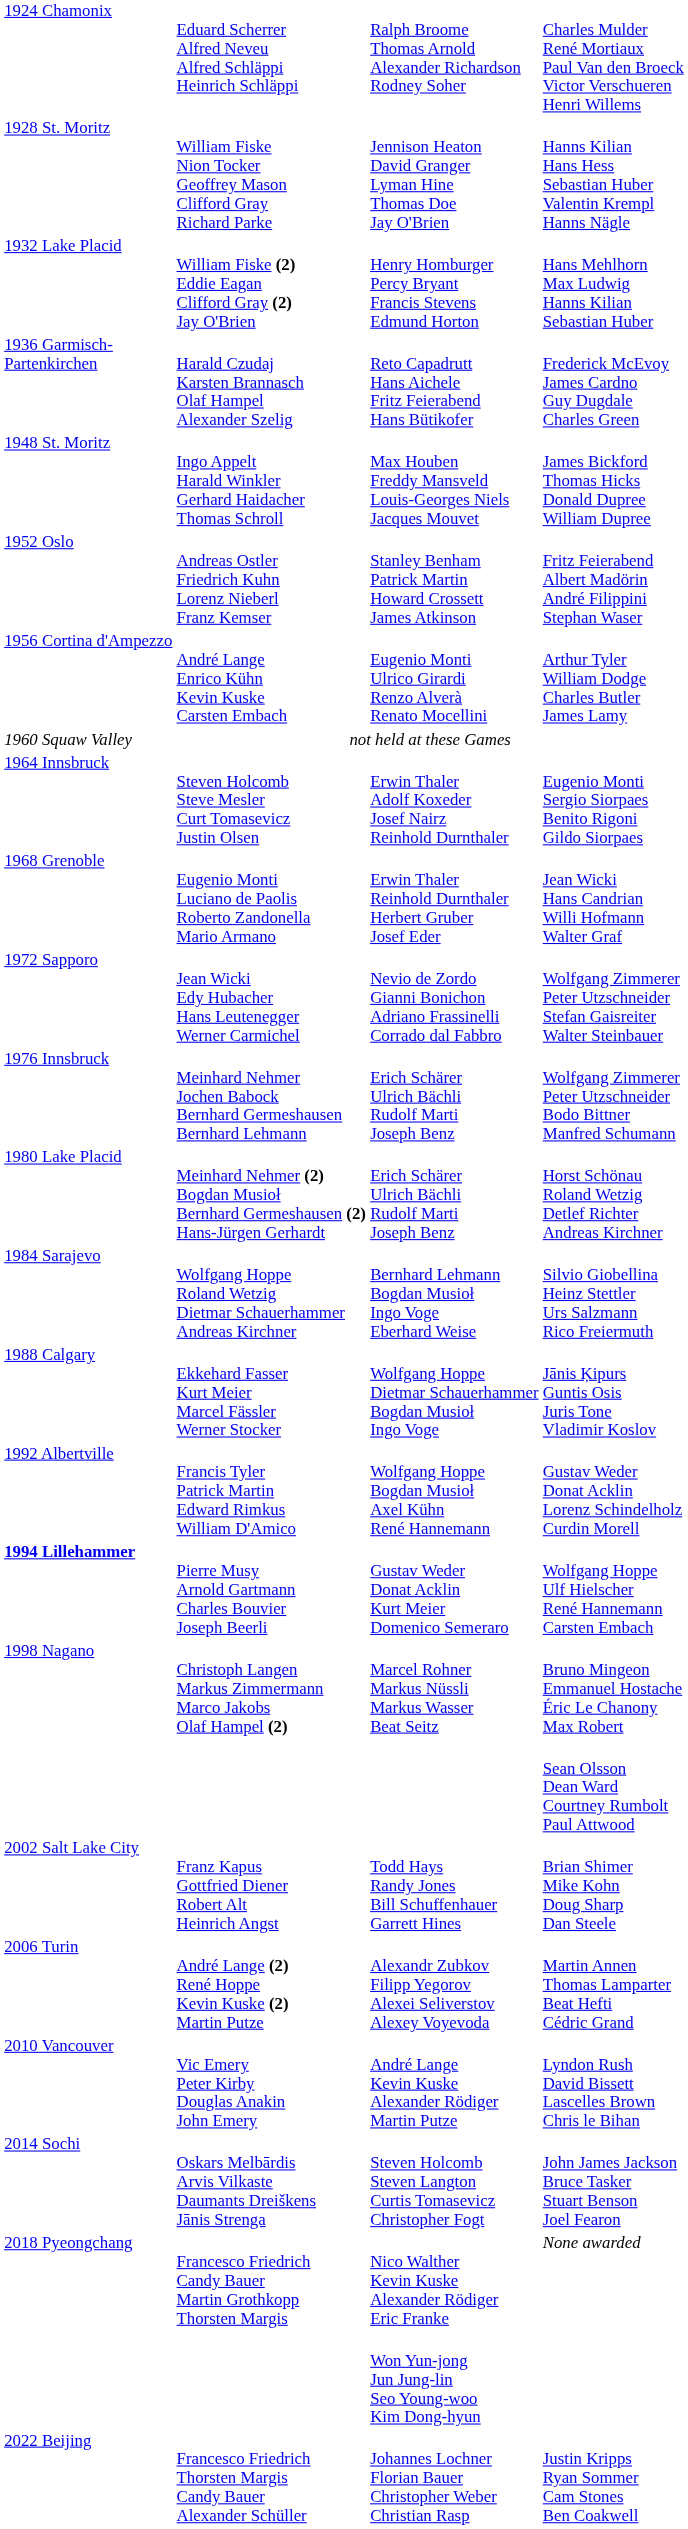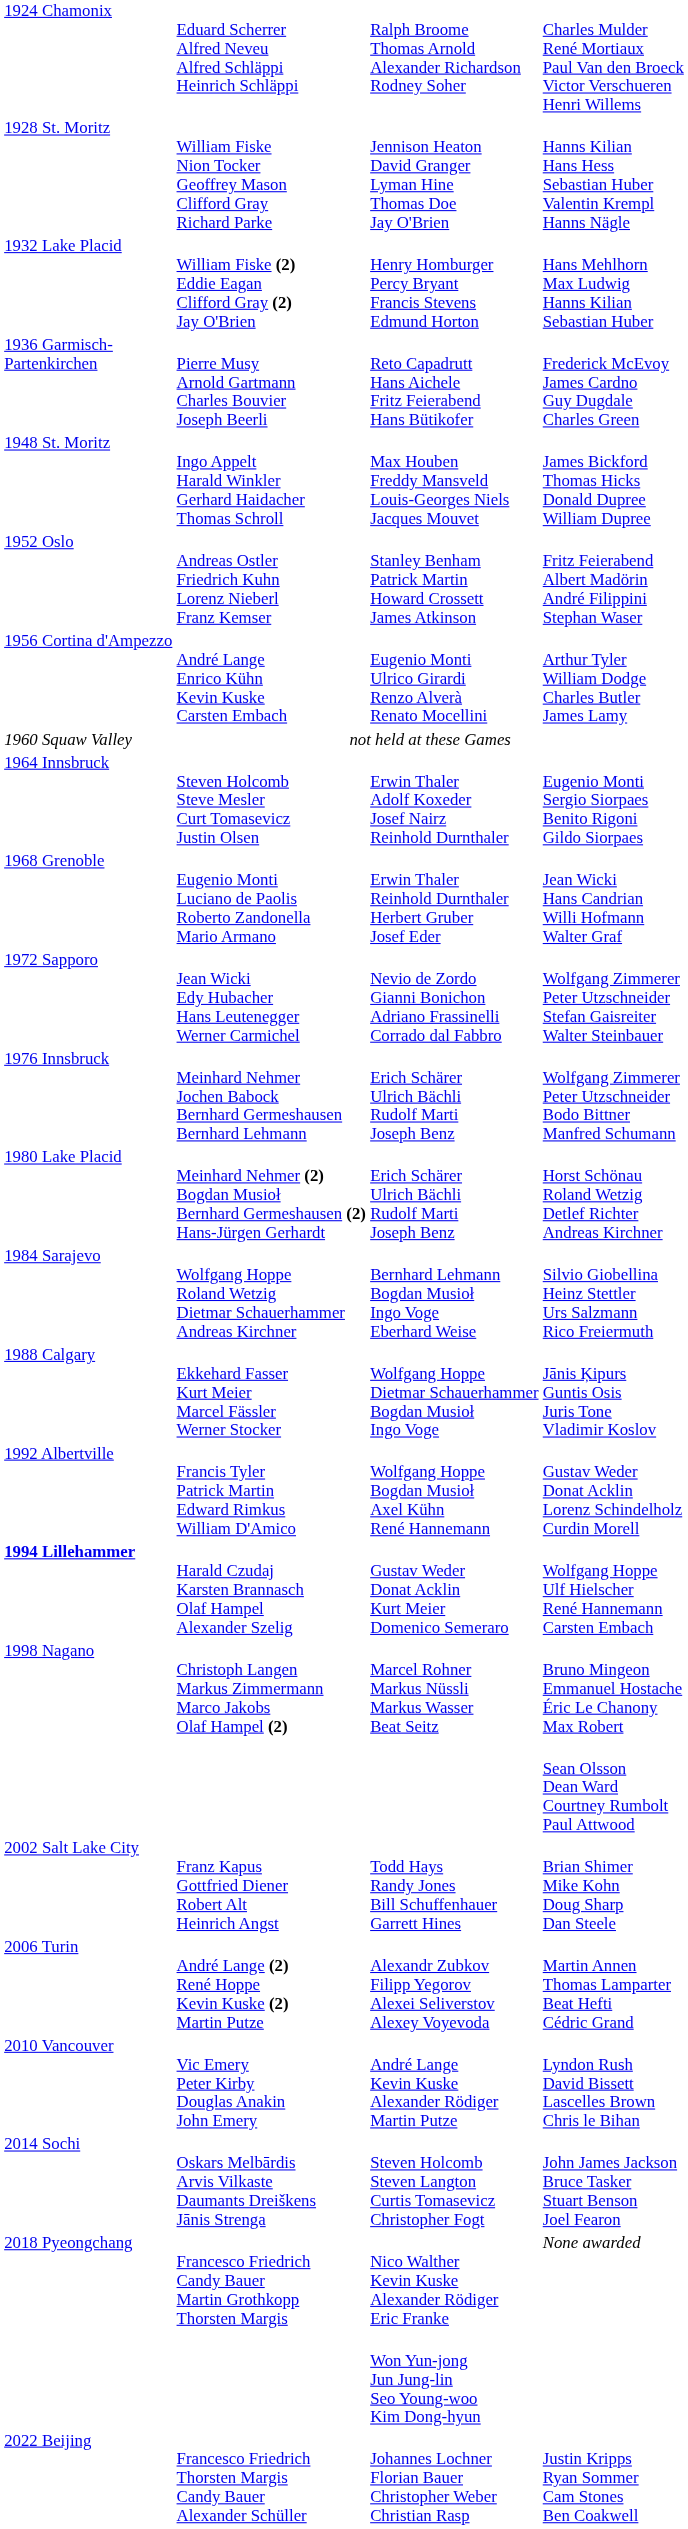 <table>
 <tr valign="top">
 <td><a href='#'>1924 Chamonix</a><br></td>
 <td><br><a href='#'>Eduard Scherrer</a><br><a href='#'>Alfred Neveu</a><br><a href='#'>Alfred Schläppi</a><br><a href='#'>Heinrich Schläppi</a></td>
 <td><br><a href='#'>Ralph Broome</a><br><a href='#'>Thomas Arnold</a><br><a href='#'>Alexander Richardson</a><br><a href='#'>Rodney Soher</a></td>
 <td><br><a href='#'>Charles Mulder</a><br><a href='#'>René Mortiaux</a><br><a href='#'>Paul Van den Broeck</a><br><a href='#'>Victor Verschueren</a><br><a href='#'>Henri Willems</a></td>
 </tr>
 <tr valign="top">
 <td><a href='#'>1928 St. Moritz</a><br></td>
 <td><br><a href='#'>William Fiske</a><br><a href='#'>Nion Tocker</a><br><a href='#'>Geoffrey Mason</a><br><a href='#'>Clifford Gray</a><br><a href='#'>Richard Parke</a></td>
 <td><br><a href='#'>Jennison Heaton</a><br><a href='#'>David Granger</a><br><a href='#'>Lyman Hine</a><br><a href='#'>Thomas Doe</a><br><a href='#'>Jay O'Brien</a></td>
 <td><br><a href='#'>Hanns Kilian</a><br><a href='#'>Hans Hess</a><br><a href='#'>Sebastian Huber</a><br><a href='#'>Valentin Krempl</a><br><a href='#'>Hanns Nägle</a></td>
 </tr>
 <tr valign="top">
 <td><a href='#'>1932 Lake Placid</a><br></td>
 <td><br><a href='#'>William Fiske</a> <strong>(2)</strong><br><a href='#'>Eddie Eagan</a><br><a href='#'>Clifford Gray</a> <strong>(2)</strong><br><a href='#'>Jay O'Brien</a></td>
 <td><br><a href='#'>Henry Homburger</a><br><a href='#'>Percy Bryant</a><br><a href='#'>Francis Stevens</a><br><a href='#'>Edmund Horton</a></td>
 <td><br><a href='#'>Hans Mehlhorn</a><br><a href='#'>Max Ludwig</a><br><a href='#'>Hanns Kilian</a><br><a href='#'>Sebastian Huber</a></td>
 </tr>
 <tr valign="top">
 <td><a href='#'>1936 Garmisch-<br>Partenkirchen</a><br></td>
-<td><br><a href='#'>Harald Czudaj</a><br><a href='#'>Karsten Brannasch</a><br><a href='#'>Olaf Hampel</a><br><a href='#'>Alexander Szelig</a></td>
+<td><br><a href='#'>Pierre Musy</a><br><a href='#'>Arnold Gartmann</a><br><a href='#'>Charles Bouvier</a><br><a href='#'>Joseph Beerli</a></td>
 <td><br><a href='#'>Reto Capadrutt</a><br><a href='#'>Hans Aichele</a><br><a href='#'>Fritz Feierabend</a><br><a href='#'>Hans Bütikofer</a></td>
 <td><br><a href='#'>Frederick McEvoy</a><br><a href='#'>James Cardno</a><br><a href='#'>Guy Dugdale</a><br><a href='#'>Charles Green</a></td>
 </tr>
 <tr valign="top">
 <td><a href='#'>1948 St. Moritz</a><br></td>
 <td><br><a href='#'>Ingo Appelt</a><br><a href='#'>Harald Winkler</a><br><a href='#'>Gerhard Haidacher</a><br><a href='#'>Thomas Schroll</a></td>
 <td><br><a href='#'>Max Houben</a><br><a href='#'>Freddy Mansveld</a><br><a href='#'>Louis-Georges Niels</a><br><a href='#'>Jacques Mouvet</a></td>
 <td><br><a href='#'>James Bickford</a><br><a href='#'>Thomas Hicks</a><br><a href='#'>Donald Dupree</a><br><a href='#'>William Dupree</a></td>
 </tr>
 <tr valign="top">
 <td><a href='#'>1952 Oslo</a><br></td>
 <td><br><a href='#'>Andreas Ostler</a><br><a href='#'>Friedrich Kuhn</a><br><a href='#'>Lorenz Nieberl</a><br><a href='#'>Franz Kemser</a></td>
 <td><br><a href='#'>Stanley Benham</a><br><a href='#'>Patrick Martin</a><br><a href='#'>Howard Crossett</a><br><a href='#'>James Atkinson</a></td>
 <td><br><a href='#'>Fritz Feierabend</a><br><a href='#'>Albert Madörin</a><br><a href='#'>André Filippini</a><br><a href='#'>Stephan Waser</a></td>
 </tr>
 <tr valign="top">
 <td><a href='#'>1956 Cortina d'Ampezzo</a><br></td>
 <td><br><a href='#'>André Lange</a><br><a href='#'>Enrico Kühn</a><br><a href='#'>Kevin Kuske</a><br><a href='#'>Carsten Embach</a></td>
 <td><br><a href='#'>Eugenio Monti</a><br><a href='#'>Ulrico Girardi</a><br><a href='#'>Renzo Alverà</a><br><a href='#'>Renato Mocellini</a></td>
 <td><br><a href='#'>Arthur Tyler</a><br><a href='#'>William Dodge</a><br><a href='#'>Charles Butler</a><br><a href='#'>James Lamy</a></td>
 </tr>
 <tr>
 <td><em>1960 Squaw Valley</em></td>
 <td colspan=3 align=center><em>not held at these Games</em></td>
 </tr>
 <tr valign="top">
 <td><a href='#'>1964 Innsbruck</a><br></td>
 <td><br><a href='#'>Steven Holcomb</a> <br> <a href='#'>Steve Mesler</a><br><a href='#'>Curt Tomasevicz</a><br><a href='#'>Justin Olsen</a></td>
 <td><br><a href='#'>Erwin Thaler</a><br><a href='#'>Adolf Koxeder</a><br><a href='#'>Josef Nairz</a><br><a href='#'>Reinhold Durnthaler</a></td>
 <td><br><a href='#'>Eugenio Monti</a><br><a href='#'>Sergio Siorpaes</a><br><a href='#'>Benito Rigoni</a><br><a href='#'>Gildo Siorpaes</a></td>
 </tr>
 <tr valign="top">
 <td><a href='#'>1968 Grenoble</a><br></td>
 <td><br><a href='#'>Eugenio Monti</a><br><a href='#'>Luciano de Paolis</a><br><a href='#'>Roberto Zandonella</a><br><a href='#'>Mario Armano</a></td>
 <td><br><a href='#'>Erwin Thaler</a><br><a href='#'>Reinhold Durnthaler</a><br><a href='#'>Herbert Gruber</a><br><a href='#'>Josef Eder</a></td>
 <td><br><a href='#'>Jean Wicki</a><br><a href='#'>Hans Candrian</a><br><a href='#'>Willi Hofmann</a><br><a href='#'>Walter Graf</a></td>
 </tr>
 <tr valign="top">
 <td><a href='#'>1972 Sapporo</a><br></td>
 <td><br><a href='#'>Jean Wicki</a><br><a href='#'>Edy Hubacher</a><br><a href='#'>Hans Leutenegger</a><br><a href='#'>Werner Carmichel</a></td>
 <td><br><a href='#'>Nevio de Zordo</a><br><a href='#'>Gianni Bonichon</a><br><a href='#'>Adriano Frassinelli</a><br><a href='#'>Corrado dal Fabbro</a></td>
 <td><br><a href='#'>Wolfgang Zimmerer</a><br><a href='#'>Peter Utzschneider</a><br><a href='#'>Stefan Gaisreiter</a><br><a href='#'>Walter Steinbauer</a></td>
 </tr>
 <tr valign="top">
 <td><a href='#'>1976 Innsbruck</a><br></td>
 <td><br><a href='#'>Meinhard Nehmer</a><br><a href='#'>Jochen Babock</a><br><a href='#'>Bernhard Germeshausen</a><br><a href='#'>Bernhard Lehmann</a></td>
 <td><br><a href='#'>Erich Schärer</a><br><a href='#'>Ulrich Bächli</a><br><a href='#'>Rudolf Marti</a><br><a href='#'>Joseph Benz</a></td>
 <td><br><a href='#'>Wolfgang Zimmerer</a><br><a href='#'>Peter Utzschneider</a><br><a href='#'>Bodo Bittner</a><br><a href='#'>Manfred Schumann</a></td>
 </tr>
 <tr valign="top">
 <td><a href='#'>1980 Lake Placid</a><br></td>
 <td><br><a href='#'>Meinhard Nehmer</a> <strong>(2)</strong><br><a href='#'>Bogdan Musioł</a><br><a href='#'>Bernhard Germeshausen</a> <strong>(2)</strong><br><a href='#'>Hans-Jürgen Gerhardt</a></td>
 <td><br><a href='#'>Erich Schärer</a><br><a href='#'>Ulrich Bächli</a><br><a href='#'>Rudolf Marti</a><br><a href='#'>Joseph Benz</a></td>
 <td><br><a href='#'>Horst Schönau</a><br><a href='#'>Roland Wetzig</a><br><a href='#'>Detlef Richter</a><br><a href='#'>Andreas Kirchner</a></td>
 </tr>
 <tr valign="top">
 <td><a href='#'>1984 Sarajevo</a><br></td>
 <td><br><a href='#'>Wolfgang Hoppe</a><br><a href='#'>Roland Wetzig</a><br><a href='#'>Dietmar Schauerhammer</a><br><a href='#'>Andreas Kirchner</a></td>
 <td><br><a href='#'>Bernhard Lehmann</a><br><a href='#'>Bogdan Musioł</a><br><a href='#'>Ingo Voge</a><br><a href='#'>Eberhard Weise</a></td>
 <td><br><a href='#'>Silvio Giobellina</a><br><a href='#'>Heinz Stettler</a><br><a href='#'>Urs Salzmann</a><br><a href='#'>Rico Freiermuth</a></td>
 </tr>
 <tr valign="top">
 <td><a href='#'>1988 Calgary</a><br></td>
 <td><br><a href='#'>Ekkehard Fasser</a><br><a href='#'>Kurt Meier</a><br><a href='#'>Marcel Fässler</a><br><a href='#'>Werner Stocker</a></td>
 <td><br><a href='#'>Wolfgang Hoppe</a><br><a href='#'>Dietmar Schauerhammer</a><br><a href='#'>Bogdan Musioł</a><br><a href='#'>Ingo Voge</a></td>
 <td><br><a href='#'>Jānis Ķipurs</a><br><a href='#'>Guntis Osis</a><br><a href='#'>Juris Tone</a><br><a href='#'>Vladimir Koslov</a></td>
 </tr>
 <tr valign="top">
 <td><a href='#'>1992 Albertville</a><br></td>
 <td><br><a href='#'>Francis Tyler</a><br><a href='#'>Patrick Martin</a><br><a href='#'>Edward Rimkus</a><br><a href='#'>William D'Amico</a></td>
 <td><br><a href='#'>Wolfgang Hoppe</a><br><a href='#'>Bogdan Musioł</a><br><a href='#'>Axel Kühn</a><br><a href='#'>René Hannemann</a></td>
 <td><br><a href='#'>Gustav Weder</a><br><a href='#'>Donat Acklin</a><br><a href='#'>Lorenz Schindelholz</a><br><a href='#'>Curdin Morell</a></td>
 </tr>
 <tr valign="top">
 <td><strong><a href='#'>1994 Lillehammer</a><br></strong></td>
-<td><br><a href='#'>Pierre Musy</a><br><a href='#'>Arnold Gartmann</a><br><a href='#'>Charles Bouvier</a><br><a href='#'>Joseph Beerli</a></td>
+<td><br><a href='#'>Harald Czudaj</a><br><a href='#'>Karsten Brannasch</a><br><a href='#'>Olaf Hampel</a><br><a href='#'>Alexander Szelig</a></td>
 <td><br><a href='#'>Gustav Weder</a><br><a href='#'>Donat Acklin</a><br><a href='#'>Kurt Meier</a><br><a href='#'>Domenico Semeraro</a></td>
 <td><br><a href='#'>Wolfgang Hoppe</a><br><a href='#'>Ulf Hielscher</a><br><a href='#'>René Hannemann</a><br><a href='#'>Carsten Embach</a></td>
 </tr>
 <tr valign="top">
 <td rowspan=2><a href='#'>1998 Nagano</a><br></td>
 <td rowspan=2><br><a href='#'>Christoph Langen</a><br><a href='#'>Markus Zimmermann</a><br><a href='#'>Marco Jakobs</a><br><a href='#'>Olaf Hampel</a> <strong>(2)</strong></td>
 <td rowspan=2><br><a href='#'>Marcel Rohner</a><br><a href='#'>Markus Nüssli</a><br><a href='#'>Markus Wasser</a><br><a href='#'>Beat Seitz</a></td>
 <td><br><a href='#'>Bruno Mingeon</a><br><a href='#'>Emmanuel Hostache</a><br><a href='#'>Éric Le Chanony</a><br><a href='#'>Max Robert</a></td>
 </tr>
 <tr>
 <td><br><a href='#'>Sean Olsson</a><br><a href='#'>Dean Ward</a><br><a href='#'>Courtney Rumbolt</a><br><a href='#'>Paul Attwood</a></td>
 </tr>
 <tr valign="top">
 <td><a href='#'>2002 Salt Lake City</a><br></td>
 <td><br><a href='#'>Franz Kapus</a><br><a href='#'>Gottfried Diener</a><br><a href='#'>Robert Alt</a><br><a href='#'>Heinrich Angst</a></td>
 <td><br><a href='#'>Todd Hays</a><br><a href='#'>Randy Jones</a><br><a href='#'>Bill Schuffenhauer</a><br><a href='#'>Garrett Hines</a></td>
 <td><br><a href='#'>Brian Shimer</a><br><a href='#'>Mike Kohn</a><br><a href='#'>Doug Sharp</a><br><a href='#'>Dan Steele</a></td>
 </tr>
 <tr valign="top">
 <td><a href='#'>2006 Turin</a><br></td>
 <td><br><a href='#'>André Lange</a> <strong>(2)</strong><br><a href='#'>René Hoppe</a><br><a href='#'>Kevin Kuske</a> <strong>(2)</strong><br><a href='#'>Martin Putze</a></td>
 <td><br><a href='#'>Alexandr Zubkov</a><br><a href='#'>Filipp Yegorov</a><br><a href='#'>Alexei Seliverstov</a><br><a href='#'>Alexey Voyevoda</a></td>
 <td><br><a href='#'>Martin Annen</a><br><a href='#'>Thomas Lamparter</a><br><a href='#'>Beat Hefti</a><br><a href='#'>Cédric Grand</a></td>
 </tr>
 <tr valign="top">
 <td><a href='#'>2010 Vancouver</a><br> </td>
 <td><br><a href='#'>Vic Emery</a><br><a href='#'>Peter Kirby</a><br><a href='#'>Douglas Anakin</a><br><a href='#'>John Emery</a></td>
 <td><br><a href='#'>André Lange</a> <br> <a href='#'>Kevin Kuske</a><br><a href='#'>Alexander Rödiger</a><br><a href='#'>Martin Putze</a></td>
 <td><br><a href='#'>Lyndon Rush</a> <br> <a href='#'>David Bissett</a><br><a href='#'>Lascelles Brown</a><br><a href='#'>Chris le Bihan</a></td>
 </tr>
 <tr valign="top">
 <td><a href='#'>2014 Sochi</a><br> </td>
 <td><br><a href='#'>Oskars Melbārdis</a><br><a href='#'>Arvis Vilkaste</a><br><a href='#'>Daumants Dreiškens</a><br><a href='#'>Jānis Strenga</a></td>
 <td><br><a href='#'>Steven Holcomb</a><br><a href='#'>Steven Langton</a><br><a href='#'>Curtis Tomasevicz</a><br><a href='#'>Christopher Fogt</a></td>
 <td><br><a href='#'>John James Jackson</a><br><a href='#'>Bruce Tasker</a><br><a href='#'>Stuart Benson</a><br><a href='#'>Joel Fearon</a></td>
 </tr>
 <tr valign="top">
 <td rowspan=2><a href='#'>2018 Pyeongchang</a><br> </td>
 <td rowspan=2><br><a href='#'>Francesco Friedrich</a><br><a href='#'>Candy Bauer</a><br><a href='#'>Martin Grothkopp</a><br><a href='#'>Thorsten Margis</a></td>
 <td><br><a href='#'>Nico Walther</a><br><a href='#'>Kevin Kuske</a><br><a href='#'>Alexander Rödiger</a><br><a href='#'>Eric Franke</a></td>
 <td rowspan=2><em>None awarded</em></td>
 </tr>
 <tr>
 <td><br><a href='#'>Won Yun-jong</a><br><a href='#'>Jun Jung-lin</a><br><a href='#'>Seo Young-woo</a><br><a href='#'>Kim Dong-hyun</a></td>
 </tr>
 <tr valign="top">
 <td><a href='#'>2022 Beijing</a> <br> </td>
 <td><br><a href='#'>Francesco Friedrich</a><br><a href='#'>Thorsten Margis</a><br><a href='#'>Candy Bauer</a><br><a href='#'>Alexander Schüller</a></td>
 <td><br><a href='#'>Johannes Lochner</a><br><a href='#'>Florian Bauer</a><br><a href='#'>Christopher Weber</a><br><a href='#'>Christian Rasp</a></td>
 <td><br><a href='#'>Justin Kripps</a><br><a href='#'>Ryan Sommer</a><br><a href='#'>Cam Stones</a><br><a href='#'>Ben Coakwell</a></td>
 </tr>
 <tr>
 </tr>
 </table>
